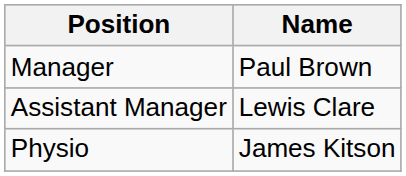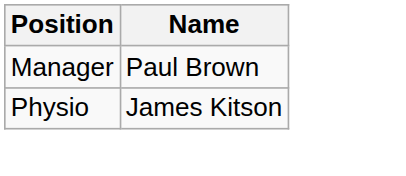 <table class="wikitable">
 <tr>
 <th>Position</th>
 <th>Name</th>
 </tr>
 <tr>
 <td>Manager</td>
 <td>Paul Brown</td>
 </tr>
 <tr>
-<td>Assistant Manager</td>
-<td>Lewis Clare</td>
-</tr>
-<tr>
 <td>Physio</td>
 <td>James Kitson</td>
 </tr>
 </table>
